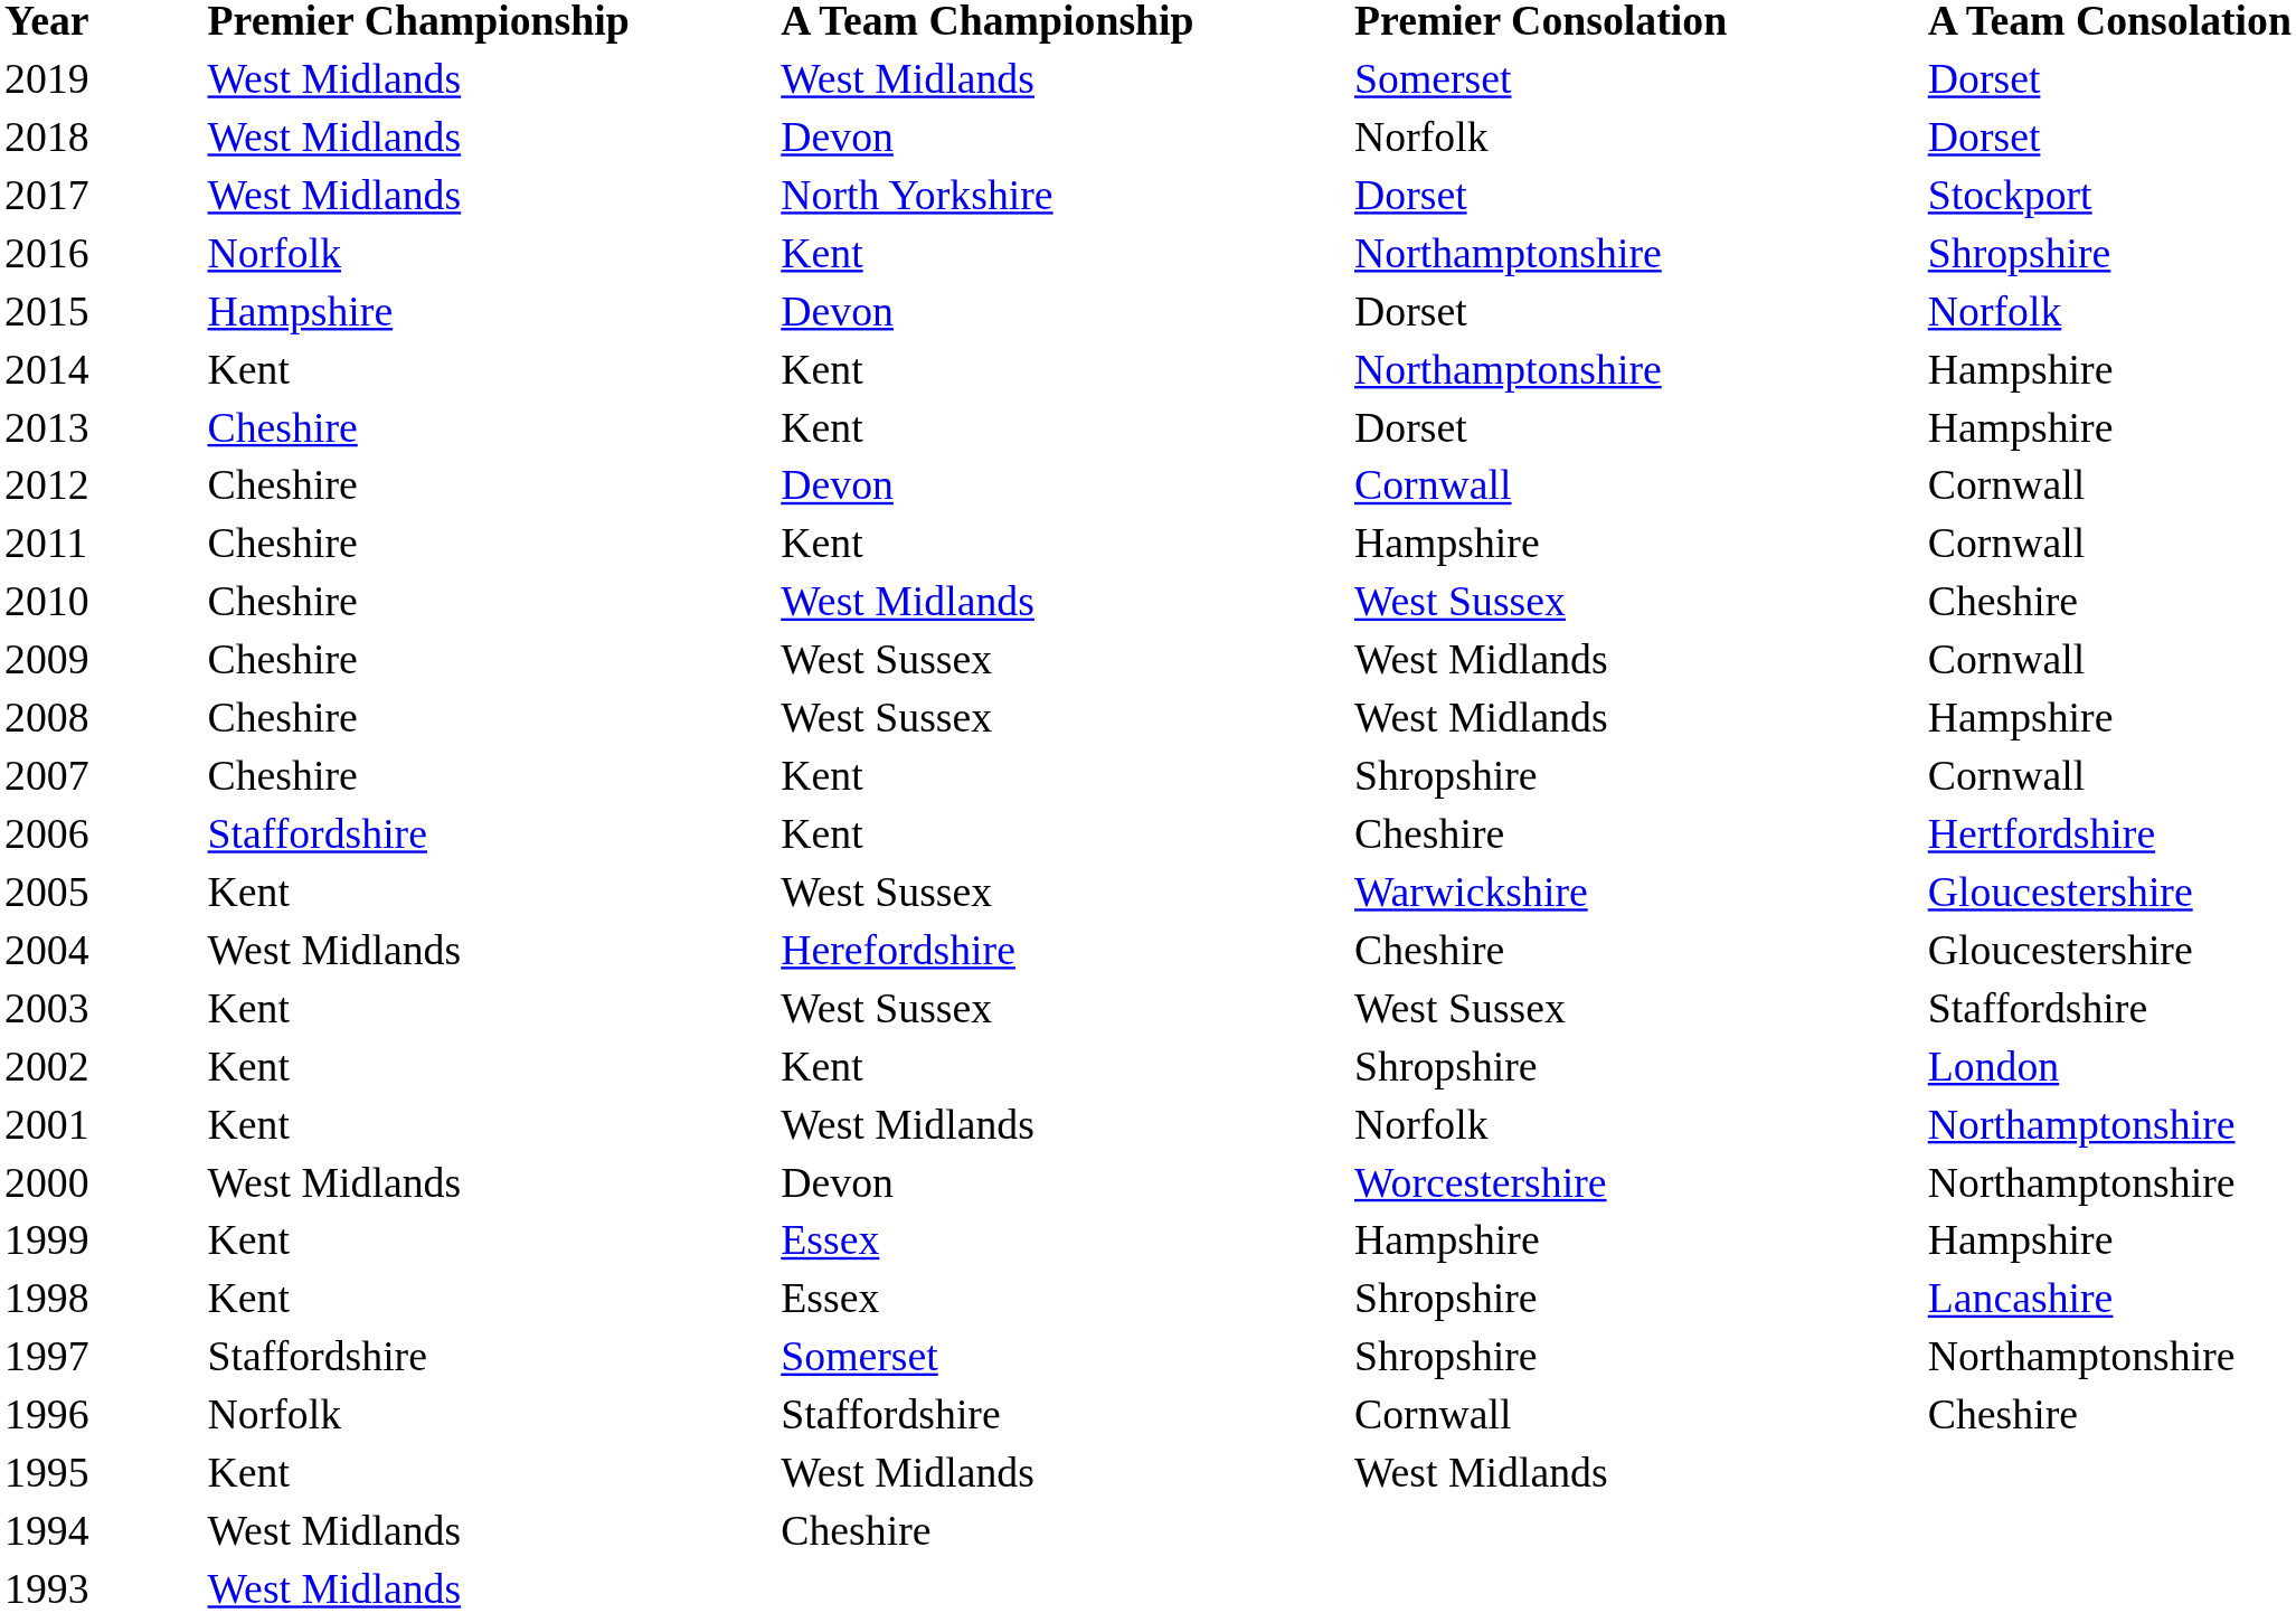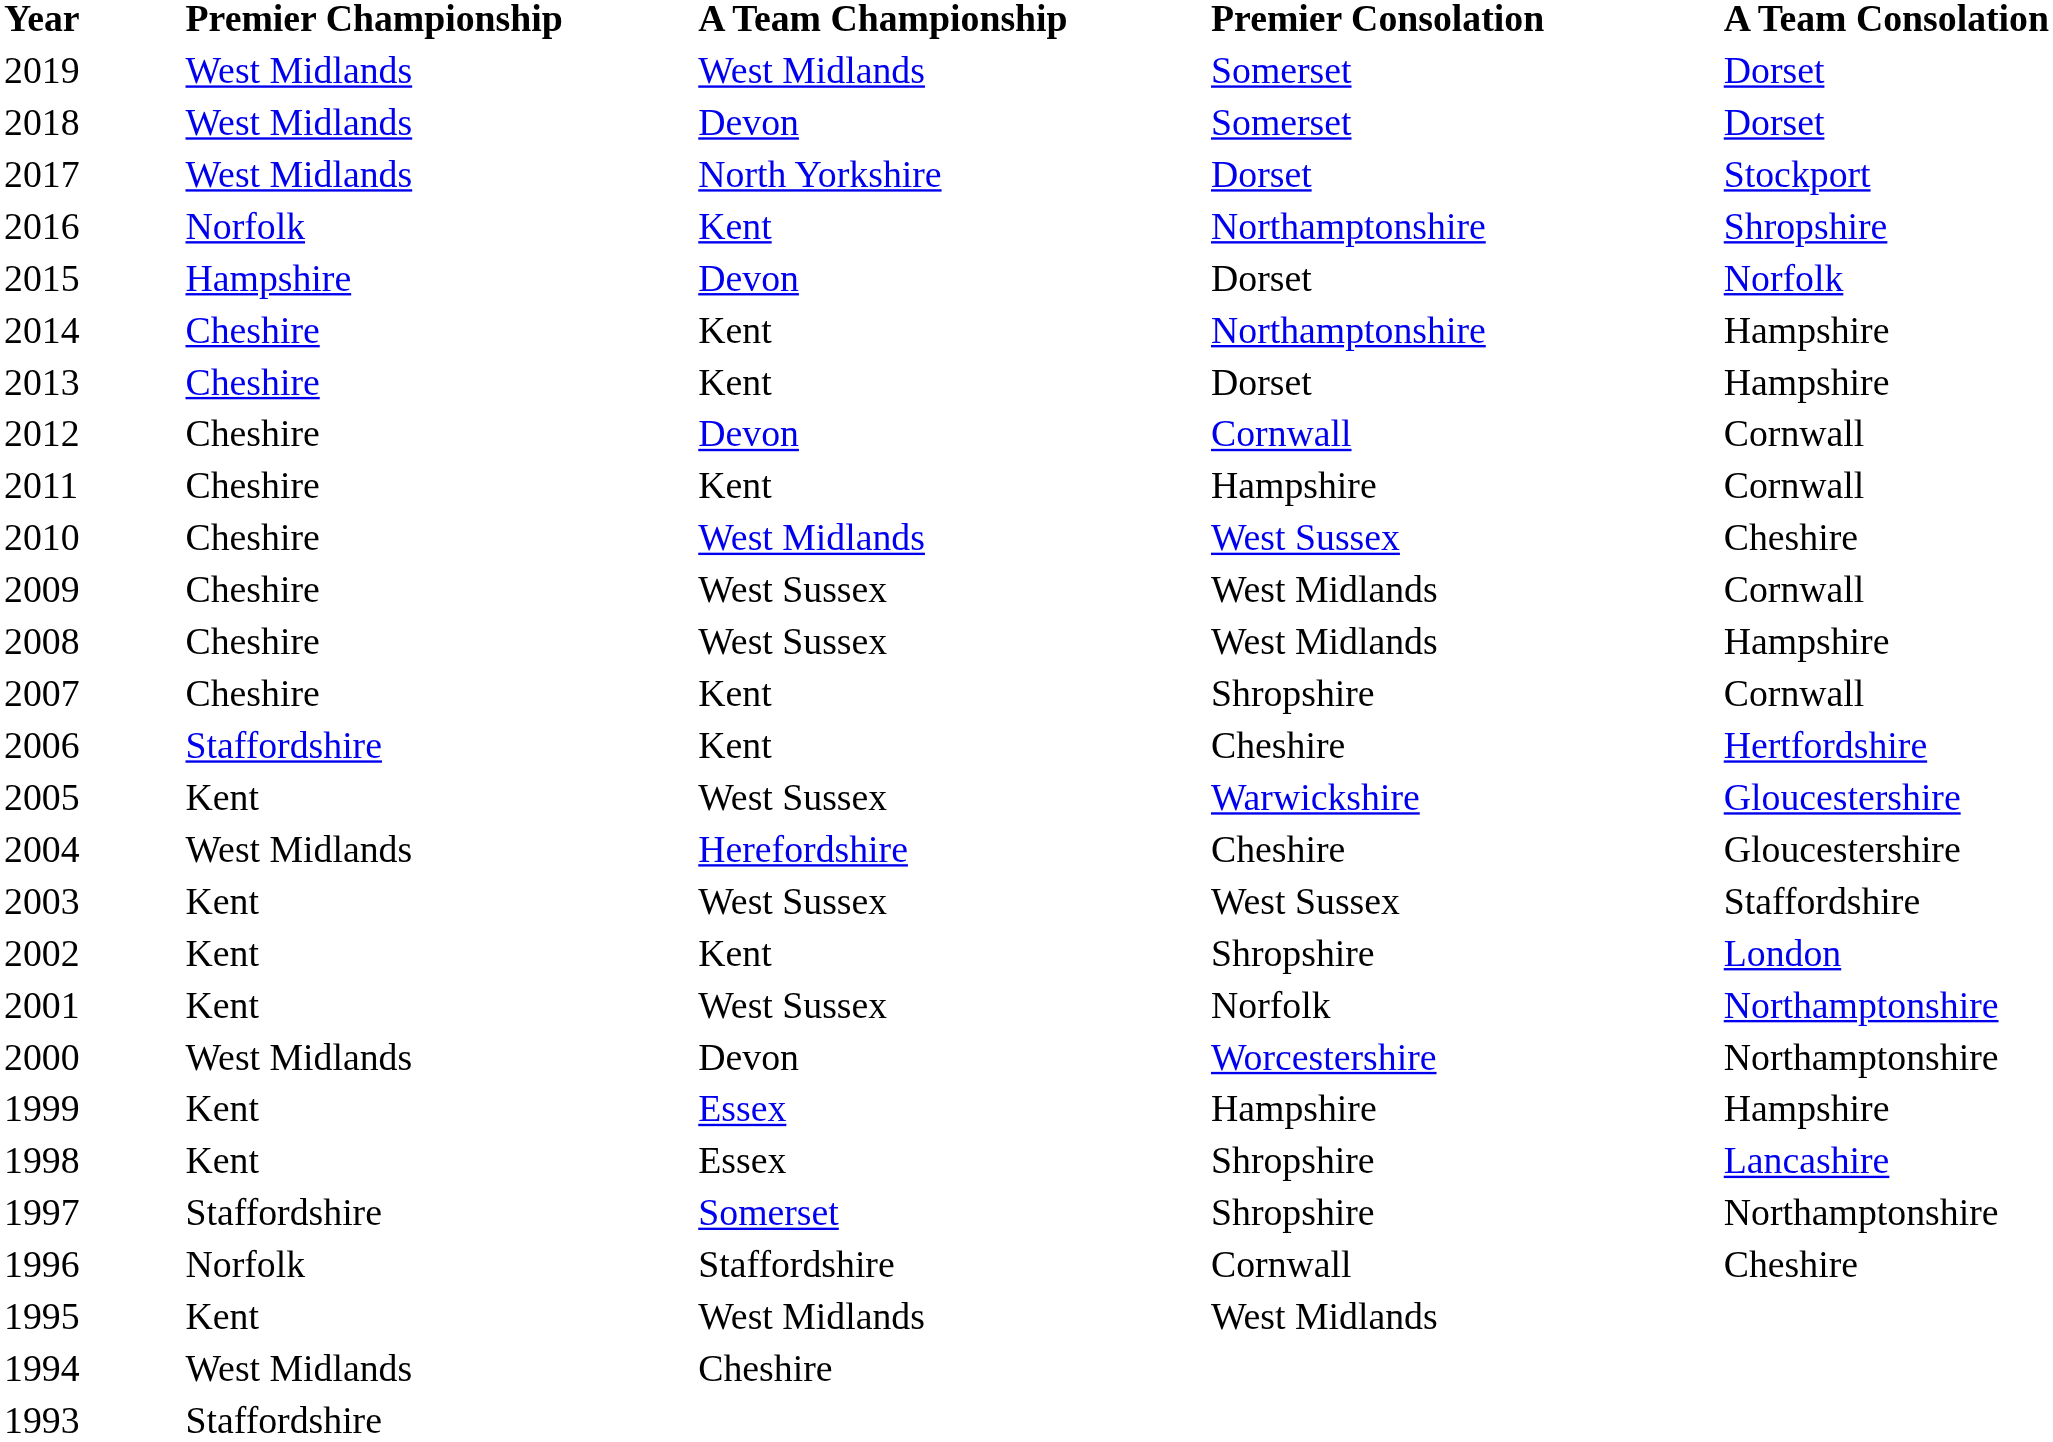 <table style="width:75%" border="0">
 <tr>
 <td style="width:8%"><strong>Year</strong></td>
 <td style="width:23%"><strong>Premier Championship</strong></td>
 <td style="width:23%"><strong>A Team Championship</strong></td>
 <td style="width:23%"><strong>Premier Consolation</strong></td>
 <td style="width:23%"><strong>A Team Consolation</strong></td>
 </tr>
 <tr>
 <td style="width:8%">2019</td>
 <td style="width:23%"><a href='#'>West Midlands</a></td>
 <td style="width:23%"><a href='#'>West Midlands</a></td>
 <td style="width:23%"><a href='#'>Somerset</a></td>
 <td style="width:23%"><a href='#'>Dorset</a></td>
 </tr>
 <tr>
 <td style="width:8%">2018</td>
 <td style="width:23%"><a href='#'>West Midlands</a></td>
 <td style="width:23%"><a href='#'>Devon</a></td>
-<td style="width:23%">Norfolk</td>
+<td style="width:23%"><a href='#'>Somerset</a></td>
 <td style="width:23%"><a href='#'>Dorset</a></td>
 </tr>
 <tr>
 <td style="width:8%">2017</td>
 <td style="width:23%"><a href='#'>West Midlands</a></td>
 <td style="width:23%"><a href='#'>North Yorkshire</a></td>
 <td style="width:23%"><a href='#'>Dorset</a></td>
 <td style="width:23%"><a href='#'>Stockport</a></td>
 </tr>
 <tr>
 <td style="width:8%">2016</td>
 <td style="width:23%"><a href='#'>Norfolk</a></td>
 <td style="width:23%"><a href='#'>Kent</a></td>
 <td style="width:23%"><a href='#'>Northamptonshire</a></td>
 <td style="width:23%"><a href='#'>Shropshire</a></td>
 </tr>
 <tr>
 <td style="width:8%">2015</td>
 <td style="width:23%"><a href='#'>Hampshire</a></td>
 <td style="width:23%"><a href='#'>Devon</a></td>
 <td style="width:23%">Dorset</td>
 <td style="width:23%"><a href='#'>Norfolk</a></td>
 </tr>
 <tr>
 <td style="width:8%">2014</td>
-<td style="width:23%">Kent</td>
+<td style="width:23%"><a href='#'>Cheshire</a></td>
 <td style="width:23%">Kent</td>
 <td style="width:23%"><a href='#'>Northamptonshire</a></td>
 <td style="width:23%">Hampshire</td>
 </tr>
 <tr>
 <td style="width:8%">2013</td>
 <td style="width:23%"><a href='#'>Cheshire</a></td>
 <td style="width:23%">Kent</td>
 <td style="width:23%">Dorset</td>
 <td style="width:23%">Hampshire</td>
 </tr>
 <tr>
 <td style="width:8%">2012</td>
 <td style="width:23%">Cheshire</td>
 <td style="width:23%"><a href='#'>Devon</a></td>
 <td style="width:23%"><a href='#'>Cornwall</a></td>
 <td style="width:23%">Cornwall</td>
 </tr>
 <tr>
 <td style="width:8%">2011</td>
 <td style="width:23%">Cheshire</td>
 <td style="width:23%">Kent</td>
 <td style="width:23%">Hampshire</td>
 <td style="width:23%">Cornwall</td>
 </tr>
 <tr>
 <td style="width:8%">2010</td>
 <td style="width:23%">Cheshire</td>
 <td style="width:23%"><a href='#'>West Midlands</a></td>
 <td style="width:23%"><a href='#'>West Sussex</a></td>
 <td style="width:23%">Cheshire</td>
 </tr>
 <tr>
 <td style="width:8%">2009</td>
 <td style="width:23%">Cheshire</td>
 <td style="width:23%">West Sussex</td>
 <td style="width:23%">West Midlands</td>
 <td style="width:23%">Cornwall</td>
 </tr>
 <tr>
 <td style="width:8%">2008</td>
 <td style="width:23%">Cheshire</td>
 <td style="width:23%">West Sussex</td>
 <td style="width:23%">West Midlands</td>
 <td style="width:23%">Hampshire</td>
 </tr>
 <tr>
 <td style="width:8%">2007</td>
 <td style="width:23%">Cheshire</td>
 <td style="width:23%">Kent</td>
 <td style="width:23%">Shropshire</td>
 <td style="width:23%">Cornwall</td>
 </tr>
 <tr>
 <td style="width:8%">2006</td>
 <td style="width:23%"><a href='#'>Staffordshire</a></td>
 <td style="width:23%">Kent</td>
 <td style="width:23%">Cheshire</td>
 <td style="width:23%"><a href='#'>Hertfordshire</a></td>
 </tr>
 <tr>
 <td style="width:8%">2005</td>
 <td style="width:23%">Kent</td>
 <td style="width:23%">West Sussex</td>
 <td style="width:23%"><a href='#'>Warwickshire</a></td>
 <td style="width:23%"><a href='#'>Gloucestershire</a></td>
 </tr>
 <tr>
 <td style="width:8%">2004</td>
 <td style="width:23%">West Midlands</td>
 <td style="width:23%"><a href='#'>Herefordshire</a></td>
 <td style="width:23%">Cheshire</td>
 <td style="width:23%">Gloucestershire</td>
 </tr>
 <tr>
 <td style="width:8%">2003</td>
 <td style="width:23%">Kent</td>
 <td style="width:23%">West Sussex</td>
 <td style="width:23%">West Sussex</td>
 <td style="width:23%">Staffordshire</td>
 </tr>
 <tr>
 <td style="width:8%">2002</td>
 <td style="width:23%">Kent</td>
 <td style="width:23%">Kent</td>
 <td style="width:23%">Shropshire</td>
 <td style="width:23%"><a href='#'>London</a></td>
 </tr>
 <tr>
 <td style="width:8%">2001</td>
 <td style="width:23%">Kent</td>
-<td style="width:23%">West Midlands</td>
+<td style="width:23%">West Sussex</td>
 <td style="width:23%">Norfolk</td>
 <td style="width:23%"><a href='#'>Northamptonshire</a></td>
 </tr>
 <tr>
 <td style="width:8%">2000</td>
 <td style="width:23%">West Midlands</td>
 <td style="width:23%">Devon</td>
 <td style="width:23%"><a href='#'>Worcestershire</a></td>
 <td style="width:23%">Northamptonshire</td>
 </tr>
 <tr>
 <td style="width:8%">1999</td>
 <td style="width:23%">Kent</td>
 <td style="width:23%"><a href='#'>Essex</a></td>
 <td style="width:23%">Hampshire</td>
 <td style="width:23%">Hampshire</td>
 </tr>
 <tr>
 <td style="width:8%">1998</td>
 <td style="width:23%">Kent</td>
 <td style="width:23%">Essex</td>
 <td style="width:23%">Shropshire</td>
 <td style="width:23%"><a href='#'>Lancashire</a></td>
 </tr>
 <tr>
 <td style="width:8%">1997</td>
 <td style="width:23%">Staffordshire</td>
 <td style="width:23%"><a href='#'>Somerset</a></td>
 <td style="width:23%">Shropshire</td>
 <td style="width:23%">Northamptonshire</td>
 </tr>
 <tr>
 <td style="width:8%">1996</td>
 <td style="width:23%">Norfolk</td>
 <td style="width:23%">Staffordshire</td>
 <td style="width:23%">Cornwall</td>
 <td style="width:23%">Cheshire</td>
 </tr>
 <tr>
 <td style="width:8%">1995</td>
 <td style="width:23%">Kent</td>
 <td style="width:23%">West Midlands</td>
 <td style="width:23%">West Midlands</td>
 <td style="width:23%"></td>
 </tr>
 <tr>
 <td style="width:8%">1994</td>
 <td style="width:23%">West Midlands</td>
 <td style="width:23%">Cheshire</td>
 <td style="width:23%"></td>
 <td style="width:23%"></td>
 </tr>
 <tr>
 <td style="width:8%">1993</td>
-<td style="width:23%"><a href='#'>West Midlands</a></td>
+<td style="width:23%">Staffordshire</td>
 <td style="width:23%"></td>
 <td style="width:23%"></td>
 <td style="width:23%"></td>
 </tr>
 </table>
